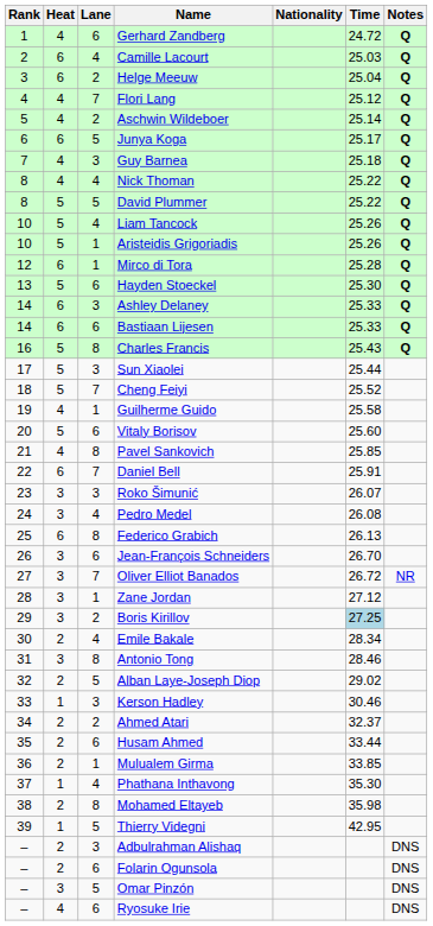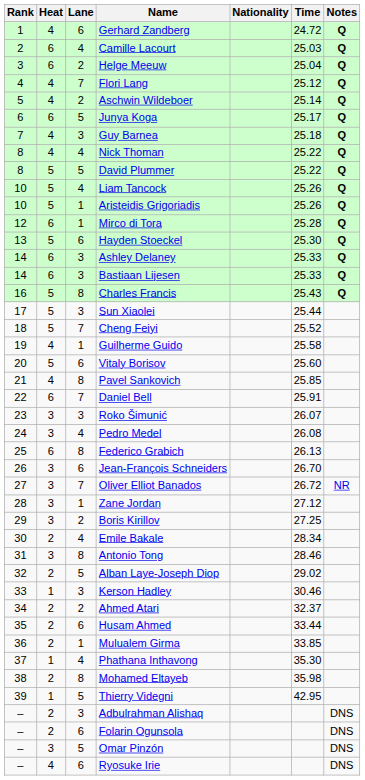 <table class="wikitable sortable" style="text-align:center">
 <tr>
 <th>Rank</th>
 <th>Heat</th>
 <th>Lane</th>
 <th>Name</th>
 <th>Nationality</th>
 <th>Time</th>
 <th>Notes</th>
 </tr>
 <tr bgcolor=ccffcc>
 <td>1</td>
 <td>4</td>
 <td>6</td>
 <td align=left><a href='#'>Gerhard Zandberg</a></td>
 <td align=left></td>
 <td>24.72</td>
 <td><strong>Q</strong></td>
 </tr>
 <tr bgcolor=ccffcc>
 <td>2</td>
 <td>6</td>
 <td>4</td>
 <td align=left><a href='#'>Camille Lacourt</a></td>
 <td align=left></td>
 <td>25.03</td>
 <td><strong>Q</strong></td>
 </tr>
 <tr bgcolor=ccffcc>
 <td>3</td>
 <td>6</td>
 <td>2</td>
 <td align=left><a href='#'>Helge Meeuw</a></td>
 <td align=left></td>
 <td>25.04</td>
 <td><strong>Q</strong></td>
 </tr>
 <tr bgcolor=ccffcc>
 <td>4</td>
 <td>4</td>
 <td>7</td>
 <td align=left><a href='#'>Flori Lang</a></td>
 <td align=left></td>
 <td>25.12</td>
 <td><strong>Q</strong></td>
 </tr>
 <tr bgcolor=ccffcc>
 <td>5</td>
 <td>4</td>
 <td>2</td>
 <td align=left><a href='#'>Aschwin Wildeboer</a></td>
 <td align=left></td>
 <td>25.14</td>
 <td><strong>Q</strong></td>
 </tr>
 <tr bgcolor=ccffcc>
 <td>6</td>
 <td>6</td>
 <td>5</td>
 <td align=left><a href='#'>Junya Koga</a></td>
 <td align=left></td>
 <td>25.17</td>
 <td><strong>Q</strong></td>
 </tr>
 <tr bgcolor=ccffcc>
 <td>7</td>
 <td>4</td>
 <td>3</td>
 <td align=left><a href='#'>Guy Barnea</a></td>
 <td align=left></td>
 <td>25.18</td>
 <td><strong>Q</strong></td>
 </tr>
 <tr bgcolor=ccffcc>
 <td>8</td>
 <td>4</td>
 <td>4</td>
 <td align=left><a href='#'>Nick Thoman</a></td>
 <td align=left></td>
 <td>25.22</td>
 <td><strong>Q</strong></td>
 </tr>
 <tr bgcolor=ccffcc>
 <td>8</td>
 <td>5</td>
 <td>5</td>
 <td align=left><a href='#'>David Plummer</a></td>
 <td align=left></td>
 <td>25.22</td>
 <td><strong>Q</strong></td>
 </tr>
 <tr bgcolor=ccffcc>
 <td>10</td>
 <td>5</td>
 <td>4</td>
 <td align=left><a href='#'>Liam Tancock</a></td>
 <td align=left></td>
 <td>25.26</td>
 <td><strong>Q</strong></td>
 </tr>
 <tr bgcolor=ccffcc>
 <td>10</td>
 <td>5</td>
 <td>1</td>
 <td align=left><a href='#'>Aristeidis Grigoriadis</a></td>
 <td align=left></td>
 <td>25.26</td>
 <td><strong>Q</strong></td>
 </tr>
 <tr bgcolor=ccffcc>
 <td>12</td>
 <td>6</td>
 <td>1</td>
 <td align=left><a href='#'>Mirco di Tora</a></td>
 <td align=left></td>
 <td>25.28</td>
 <td><strong>Q</strong></td>
 </tr>
 <tr bgcolor=ccffcc>
 <td>13</td>
 <td>5</td>
 <td>6</td>
 <td align=left><a href='#'>Hayden Stoeckel</a></td>
 <td align=left></td>
 <td>25.30</td>
 <td><strong>Q</strong></td>
 </tr>
 <tr bgcolor=ccffcc>
 <td>14</td>
 <td>6</td>
 <td>3</td>
 <td align=left><a href='#'>Ashley Delaney</a></td>
 <td align=left></td>
 <td>25.33</td>
 <td><strong>Q</strong></td>
 </tr>
 <tr bgcolor=ccffcc>
 <td>14</td>
 <td>6</td>
-<td>6</td>
+<td>3</td>
 <td align=left><a href='#'>Bastiaan Lijesen</a></td>
 <td align=left></td>
 <td>25.33</td>
 <td><strong>Q</strong></td>
 </tr>
 <tr bgcolor=ccffcc>
 <td>16</td>
 <td>5</td>
 <td>8</td>
 <td align=left><a href='#'>Charles Francis</a></td>
 <td align=left></td>
 <td>25.43</td>
 <td><strong>Q</strong></td>
 </tr>
 <tr>
 <td>17</td>
 <td>5</td>
 <td>3</td>
 <td align=left><a href='#'>Sun Xiaolei</a></td>
 <td align=left></td>
 <td>25.44</td>
 <td></td>
 </tr>
 <tr>
 <td>18</td>
 <td>5</td>
 <td>7</td>
 <td align=left><a href='#'>Cheng Feiyi</a></td>
 <td align=left></td>
 <td>25.52</td>
 <td></td>
 </tr>
 <tr>
 <td>19</td>
 <td>4</td>
 <td>1</td>
 <td align=left><a href='#'>Guilherme Guido</a></td>
 <td align=left></td>
 <td>25.58</td>
 <td></td>
 </tr>
 <tr>
 <td>20</td>
 <td>5</td>
 <td>6</td>
 <td align=left><a href='#'>Vitaly Borisov</a></td>
 <td align=left></td>
 <td>25.60</td>
 <td></td>
 </tr>
 <tr>
 <td>21</td>
 <td>4</td>
 <td>8</td>
 <td align=left><a href='#'>Pavel Sankovich</a></td>
 <td align=left></td>
 <td>25.85</td>
 <td></td>
 </tr>
 <tr>
 <td>22</td>
 <td>6</td>
 <td>7</td>
 <td align=left><a href='#'>Daniel Bell</a></td>
 <td align=left></td>
 <td>25.91</td>
 <td></td>
 </tr>
 <tr>
 <td>23</td>
 <td>3</td>
 <td>3</td>
 <td align=left><a href='#'>Roko Šimunić</a></td>
 <td align=left></td>
 <td>26.07</td>
 <td></td>
 </tr>
 <tr>
 <td>24</td>
 <td>3</td>
 <td>4</td>
 <td align=left><a href='#'>Pedro Medel</a></td>
 <td align=left></td>
 <td>26.08</td>
 <td></td>
 </tr>
 <tr>
 <td>25</td>
 <td>6</td>
 <td>8</td>
 <td align=left><a href='#'>Federico Grabich</a></td>
 <td align=left></td>
 <td>26.13</td>
 <td></td>
 </tr>
 <tr>
 <td>26</td>
 <td>3</td>
 <td>6</td>
 <td align=left><a href='#'>Jean-François Schneiders</a></td>
 <td align=left></td>
 <td>26.70</td>
 <td></td>
 </tr>
 <tr>
 <td>27</td>
 <td>3</td>
 <td>7</td>
 <td align=left><a href='#'>Oliver Elliot Banados</a></td>
 <td align=left></td>
 <td>26.72</td>
 <td><a href='#'>NR</a></td>
 </tr>
 <tr>
 <td>28</td>
 <td>3</td>
 <td>1</td>
 <td align=left><a href='#'>Zane Jordan</a></td>
 <td align=left></td>
 <td>27.12</td>
 <td></td>
 </tr>
 <tr>
 <td>29</td>
 <td>3</td>
 <td>2</td>
 <td align=left><a href='#'>Boris Kirillov</a></td>
 <td align=left></td>
-<td style="background: lightblue;">27.25</td>
+<td>27.25</td>
 <td></td>
 </tr>
 <tr>
 <td>30</td>
 <td>2</td>
 <td>4</td>
 <td align=left><a href='#'>Emile Bakale</a></td>
 <td align=left></td>
 <td>28.34</td>
 <td></td>
 </tr>
 <tr>
 <td>31</td>
 <td>3</td>
 <td>8</td>
 <td align=left><a href='#'>Antonio Tong</a></td>
 <td align=left></td>
 <td>28.46</td>
 <td></td>
 </tr>
 <tr>
 <td>32</td>
 <td>2</td>
 <td>5</td>
 <td align=left><a href='#'>Alban Laye-Joseph Diop</a></td>
 <td align=left></td>
 <td>29.02</td>
 <td></td>
 </tr>
 <tr>
 <td>33</td>
 <td>1</td>
 <td>3</td>
 <td align=left><a href='#'>Kerson Hadley</a></td>
 <td align=left></td>
 <td>30.46</td>
 <td></td>
 </tr>
 <tr>
 <td>34</td>
 <td>2</td>
 <td>2</td>
 <td align=left><a href='#'>Ahmed Atari</a></td>
 <td align=left></td>
 <td>32.37</td>
 <td></td>
 </tr>
 <tr>
 <td>35</td>
 <td>2</td>
 <td>6</td>
 <td align=left><a href='#'>Husam Ahmed</a></td>
 <td align=left></td>
 <td>33.44</td>
 <td></td>
 </tr>
 <tr>
 <td>36</td>
 <td>2</td>
 <td>1</td>
 <td align=left><a href='#'>Mulualem Girma</a></td>
 <td align=left></td>
 <td>33.85</td>
 <td></td>
 </tr>
 <tr>
 <td>37</td>
 <td>1</td>
 <td>4</td>
 <td align=left><a href='#'>Phathana Inthavong</a></td>
 <td align=left></td>
 <td>35.30</td>
 <td></td>
 </tr>
 <tr>
 <td>38</td>
 <td>2</td>
 <td>8</td>
 <td align=left><a href='#'>Mohamed Eltayeb</a></td>
 <td align=left></td>
 <td>35.98</td>
 <td></td>
 </tr>
 <tr>
 <td>39</td>
 <td>1</td>
 <td>5</td>
 <td align=left><a href='#'>Thierry Videgni</a></td>
 <td align=left></td>
 <td>42.95</td>
 <td></td>
 </tr>
 <tr>
 <td>–</td>
 <td>2</td>
 <td>3</td>
 <td align=left><a href='#'>Adbulrahman Alishaq</a></td>
 <td align=left></td>
 <td></td>
 <td>DNS</td>
 </tr>
 <tr>
 <td>–</td>
 <td>2</td>
 <td>6</td>
 <td align=left><a href='#'>Folarin Ogunsola</a></td>
 <td align=left></td>
 <td></td>
 <td>DNS</td>
 </tr>
 <tr>
 <td>–</td>
 <td>3</td>
 <td>5</td>
 <td align=left><a href='#'>Omar Pinzón</a></td>
 <td align=left></td>
 <td></td>
 <td>DNS</td>
 </tr>
 <tr>
 <td>–</td>
 <td>4</td>
 <td>6</td>
 <td align=left><a href='#'>Ryosuke Irie</a></td>
 <td align=left></td>
 <td></td>
 <td>DNS</td>
 </tr>
 </table>
